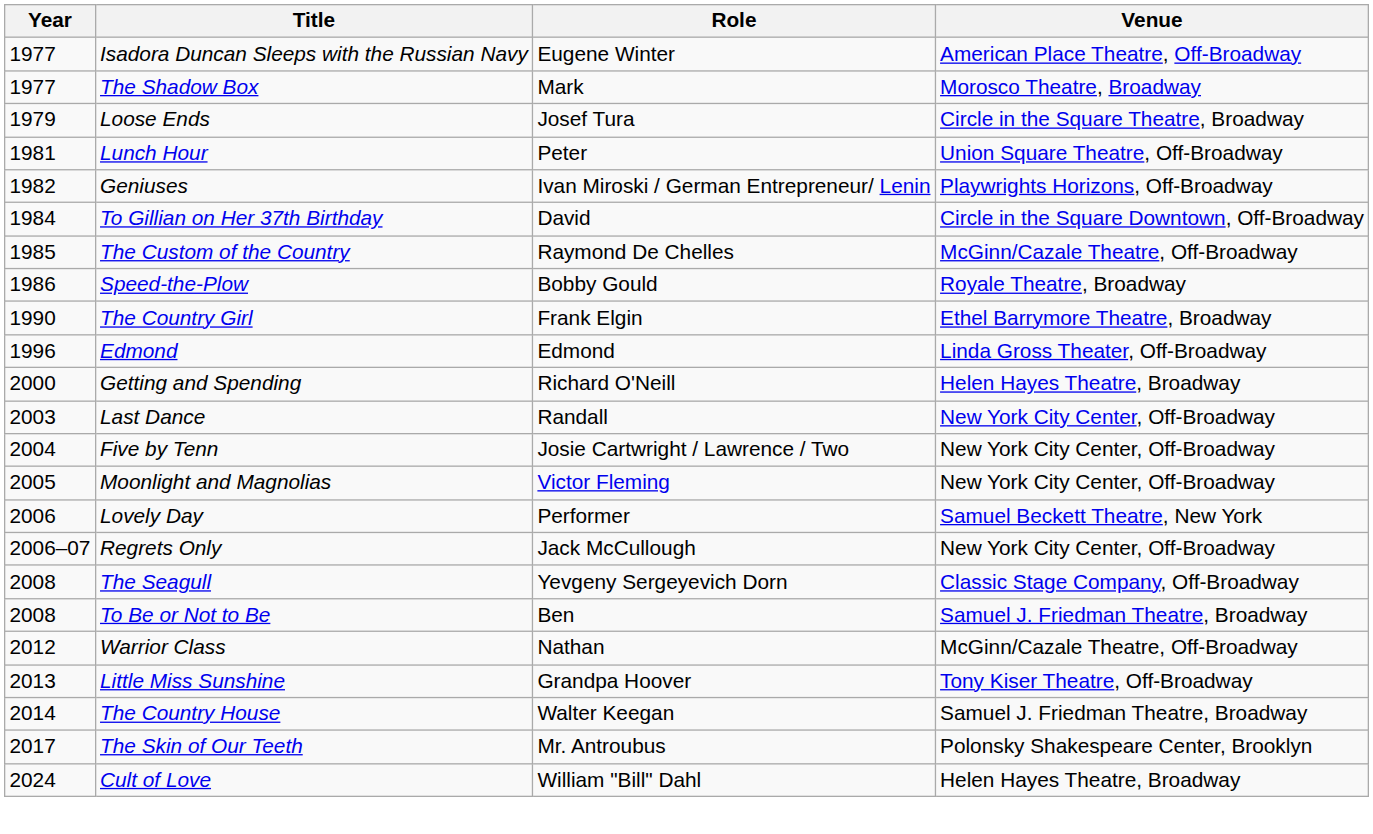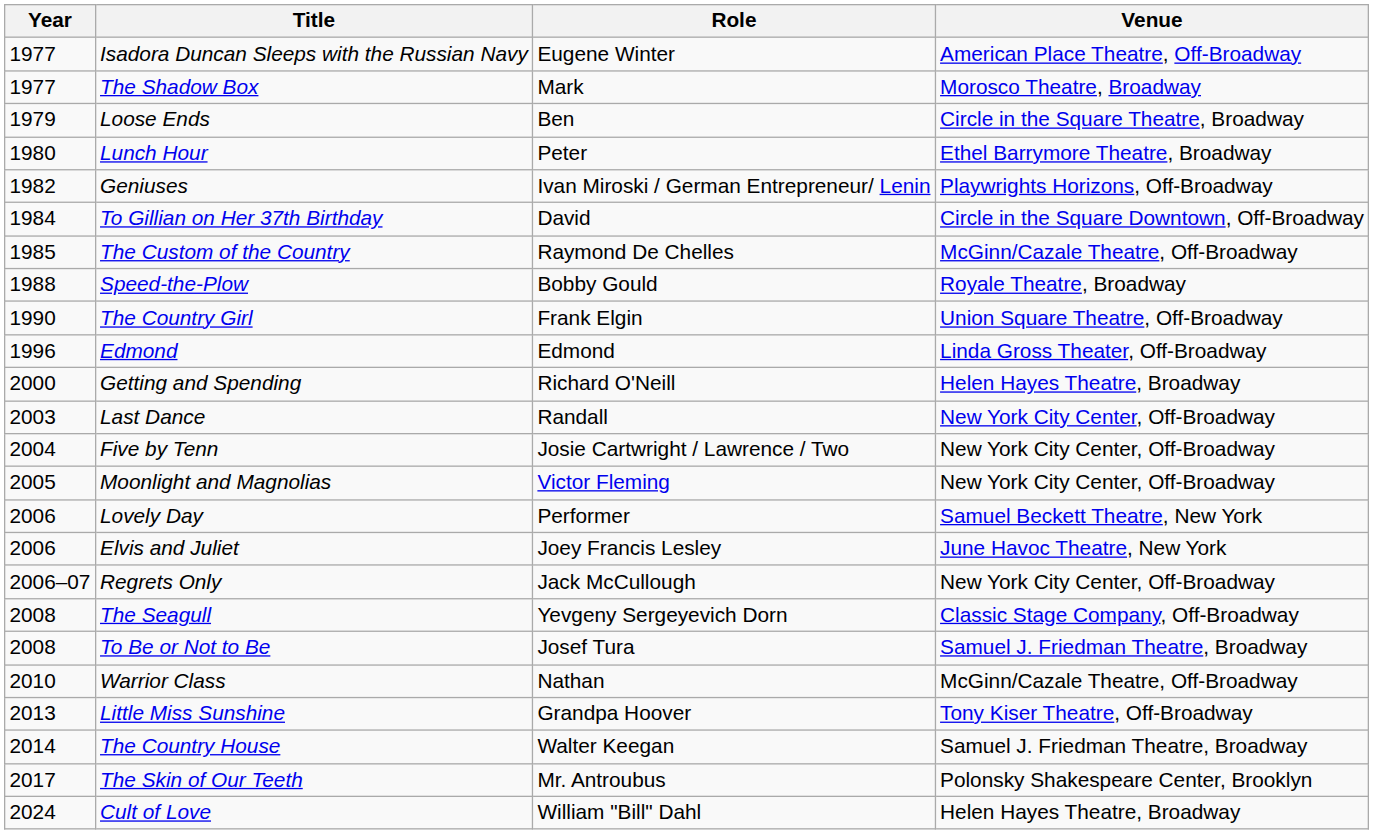 <table class="wikitable sortable">
 <tr>
 <th>Year</th>
 <th>Title</th>
 <th>Role</th>
 <th>Venue</th>
 </tr>
 <tr>
 <td>1977</td>
 <td><em>Isadora Duncan Sleeps with the Russian Navy</em></td>
 <td>Eugene Winter</td>
 <td><a href='#'>American Place Theatre</a>, <a href='#'>Off-Broadway</a></td>
 </tr>
 <tr>
 <td>1977</td>
 <td><em><a href='#'>The Shadow Box</a></em></td>
 <td>Mark</td>
 <td><a href='#'>Morosco Theatre</a>, <a href='#'>Broadway</a></td>
 </tr>
 <tr>
 <td>1979</td>
 <td><em>Loose Ends</em></td>
-<td>Josef Tura</td>
+<td>Ben</td>
 <td><a href='#'>Circle in the Square Theatre</a>, Broadway</td>
 </tr>
 <tr>
-<td>1981</td>
+<td>1980</td>
 <td><em><a href='#'>Lunch Hour</a></em></td>
 <td>Peter</td>
-<td><a href='#'>Union Square Theatre</a>, Off-Broadway</td>
+<td><a href='#'>Ethel Barrymore Theatre</a>, Broadway</td>
 </tr>
 <tr>
 <td>1982</td>
 <td><em>Geniuses</em></td>
 <td>Ivan Miroski / German Entrepreneur/ <a href='#'>Lenin</a></td>
 <td><a href='#'>Playwrights Horizons</a>, Off-Broadway</td>
 </tr>
 <tr>
 <td>1984</td>
 <td><em><a href='#'>To Gillian on Her 37th Birthday</a></em></td>
 <td>David</td>
 <td><a href='#'>Circle in the Square Downtown</a>, Off-Broadway</td>
 </tr>
 <tr>
 <td>1985</td>
 <td><em><a href='#'>The Custom of the Country</a></em></td>
 <td>Raymond De Chelles</td>
 <td><a href='#'>McGinn/Cazale Theatre</a>, Off-Broadway</td>
 </tr>
 <tr>
-<td>1986</td>
+<td>1988</td>
 <td><em><a href='#'>Speed-the-Plow</a></em></td>
 <td>Bobby Gould</td>
 <td><a href='#'>Royale Theatre</a>, Broadway</td>
 </tr>
 <tr>
 <td>1990</td>
 <td><em><a href='#'>The Country Girl</a></em></td>
 <td>Frank Elgin</td>
-<td><a href='#'>Ethel Barrymore Theatre</a>, Broadway</td>
+<td><a href='#'>Union Square Theatre</a>, Off-Broadway</td>
 </tr>
 <tr>
 <td>1996</td>
 <td><em><a href='#'>Edmond</a></em></td>
 <td>Edmond</td>
 <td><a href='#'>Linda Gross Theater</a>, Off-Broadway</td>
 </tr>
 <tr>
 <td>2000</td>
 <td><em>Getting and Spending</em></td>
 <td>Richard O'Neill</td>
 <td><a href='#'>Helen Hayes Theatre</a>, Broadway</td>
 </tr>
 <tr>
 <td>2003</td>
 <td><em>Last Dance</em></td>
 <td>Randall</td>
 <td><a href='#'>New York City Center</a>, Off-Broadway</td>
 </tr>
 <tr>
 <td>2004</td>
 <td><em>Five by Tenn</em></td>
 <td>Josie Cartwright / Lawrence / Two</td>
 <td>New York City Center, Off-Broadway</td>
 </tr>
 <tr>
 <td>2005</td>
 <td><em>Moonlight and Magnolias</em></td>
 <td><a href='#'>Victor Fleming</a></td>
 <td>New York City Center, Off-Broadway</td>
 </tr>
 <tr>
 <td>2006</td>
 <td><em>Lovely Day</em></td>
 <td>Performer</td>
 <td><a href='#'>Samuel Beckett Theatre</a>, New York</td>
 </tr>
 <tr>
+<td>2006</td>
+<td><em>Elvis and Juliet</em></td>
+<td>Joey Francis Lesley</td>
+<td><a href='#'>June Havoc Theatre</a>, New York</td>
+</tr>
+<tr>
 <td>2006–07</td>
 <td><em>Regrets Only</em></td>
 <td>Jack McCullough</td>
 <td>New York City Center, Off-Broadway</td>
 </tr>
 <tr>
 <td>2008</td>
 <td><em><a href='#'>The Seagull</a></em></td>
 <td>Yevgeny Sergeyevich Dorn</td>
 <td><a href='#'>Classic Stage Company</a>, Off-Broadway</td>
 </tr>
 <tr>
 <td>2008</td>
 <td><em><a href='#'>To Be or Not to Be</a></em></td>
-<td>Ben</td>
+<td>Josef Tura</td>
 <td><a href='#'>Samuel J. Friedman Theatre</a>, Broadway</td>
 </tr>
 <tr>
-<td>2012</td>
+<td>2010</td>
 <td><em>Warrior Class</em></td>
 <td>Nathan</td>
 <td>McGinn/Cazale Theatre, Off-Broadway</td>
 </tr>
 <tr>
 <td>2013</td>
 <td><em><a href='#'>Little Miss Sunshine</a></em></td>
 <td>Grandpa Hoover</td>
 <td><a href='#'>Tony Kiser Theatre</a>, Off-Broadway</td>
 </tr>
 <tr>
 <td>2014</td>
 <td><em><a href='#'>The Country House</a></em></td>
 <td>Walter Keegan</td>
 <td>Samuel J. Friedman Theatre, Broadway</td>
 </tr>
 <tr>
 <td>2017</td>
 <td><em><a href='#'>The Skin of Our Teeth</a></em></td>
 <td>Mr. Antroubus</td>
 <td>Polonsky Shakespeare Center, Brooklyn</td>
 </tr>
 <tr>
 <td>2024</td>
 <td><em><a href='#'>Cult of Love</a></em></td>
 <td>William "Bill" Dahl</td>
 <td>Helen Hayes Theatre, Broadway</td>
 </tr>
 </table>
